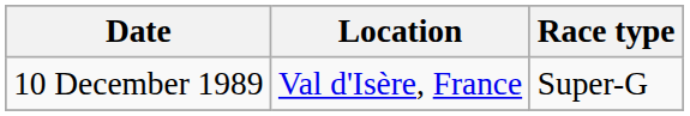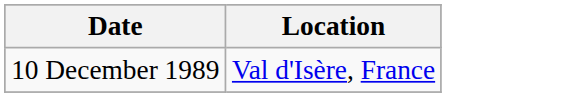 <table class="wikitable">
 <tr>
 <th>Date</th>
 <th>Location</th>
-<th>Race type</th>
 </tr>
 <tr>
 <td>10 December 1989</td>
 <td><a href='#'>Val d'Isère</a>, <a href='#'>France</a></td>
-<td>Super-G</td>
 </tr>
 </table>
